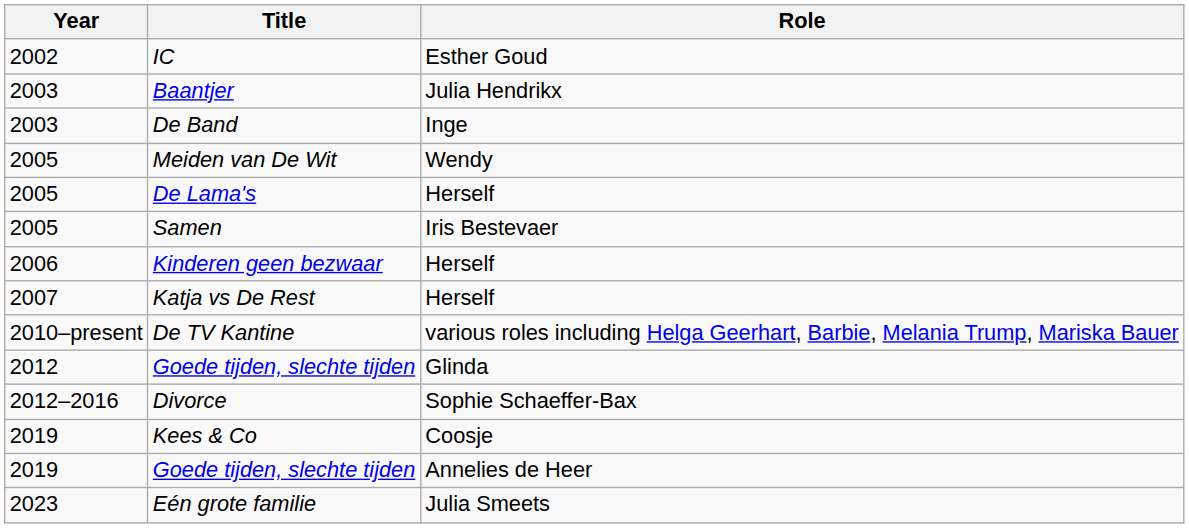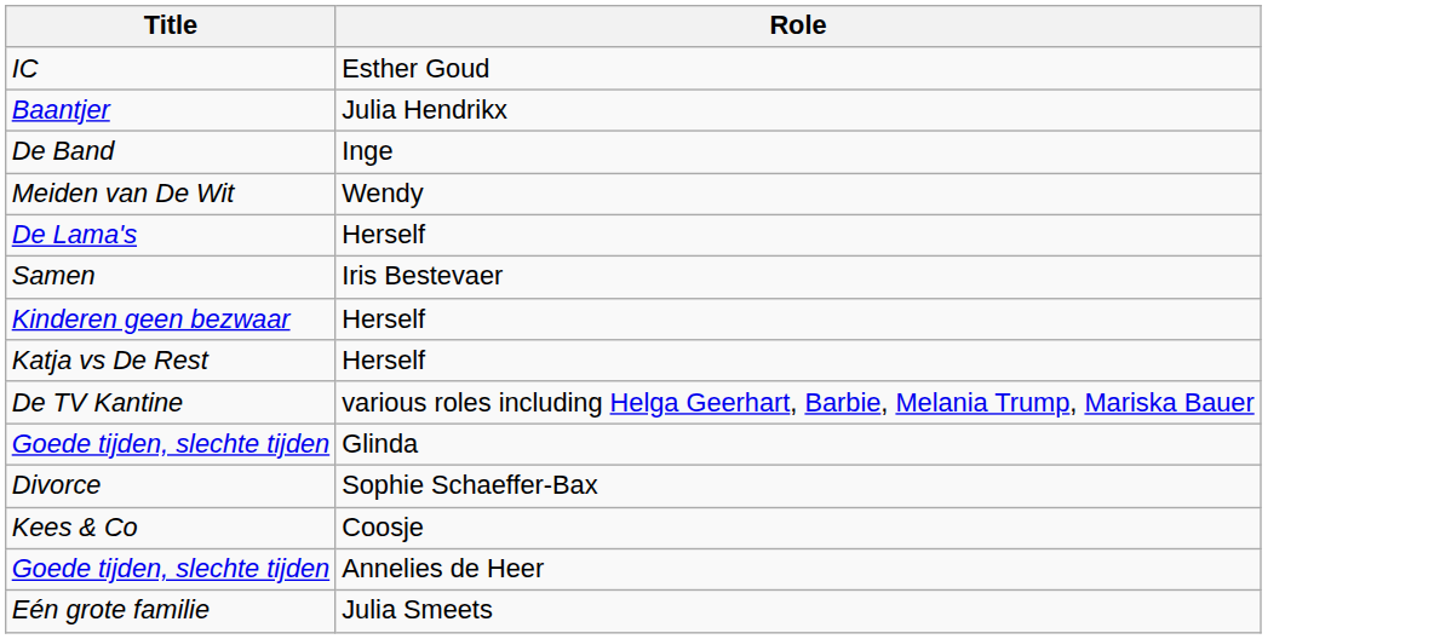 <table class="wikitable sortable">
 <tr>
-<th>Year</th>
 <th>Title</th>
 <th>Role</th>
 </tr>
 <tr>
-<td>2002</td>
 <td><em>IC</em></td>
 <td>Esther Goud</td>
 </tr>
 <tr>
-<td>2003</td>
 <td><em><a href='#'>Baantjer</a></em></td>
 <td>Julia Hendrikx</td>
 </tr>
 <tr>
-<td>2003</td>
 <td><em>De Band</em></td>
 <td>Inge</td>
 </tr>
 <tr>
-<td>2005</td>
 <td><em>Meiden van De Wit</em></td>
 <td>Wendy</td>
 </tr>
 <tr>
-<td>2005</td>
 <td><em><a href='#'>De Lama's</a></em></td>
 <td>Herself</td>
 </tr>
 <tr>
-<td>2005</td>
 <td><em>Samen</em></td>
 <td>Iris Bestevaer</td>
 </tr>
 <tr>
-<td>2006</td>
 <td><em><a href='#'>Kinderen geen bezwaar</a></em></td>
 <td>Herself</td>
 </tr>
 <tr>
-<td>2007</td>
 <td><em>Katja vs De Rest</em></td>
 <td>Herself</td>
 </tr>
 <tr>
-<td>2010–present</td>
 <td><em>De TV Kantine</em></td>
 <td>various roles including <a href='#'>Helga Geerhart</a>, <a href='#'>Barbie</a>, <a href='#'>Melania Trump</a>, <a href='#'>Mariska Bauer</a></td>
 </tr>
 <tr>
-<td>2012</td>
 <td><em><a href='#'>Goede tijden, slechte tijden</a></em></td>
 <td>Glinda</td>
 </tr>
 <tr>
-<td>2012–2016</td>
 <td><em>Divorce</em></td>
 <td>Sophie Schaeffer-Bax</td>
 </tr>
 <tr>
-<td>2019</td>
 <td><em>Kees & Co</em></td>
 <td>Coosje</td>
 </tr>
 <tr>
-<td>2019</td>
 <td><em><a href='#'>Goede tijden, slechte tijden</a></em></td>
 <td>Annelies de Heer</td>
 </tr>
 <tr>
-<td>2023</td>
 <td><em>Eén grote familie</em></td>
 <td>Julia Smeets</td>
 </tr>
 </table>
